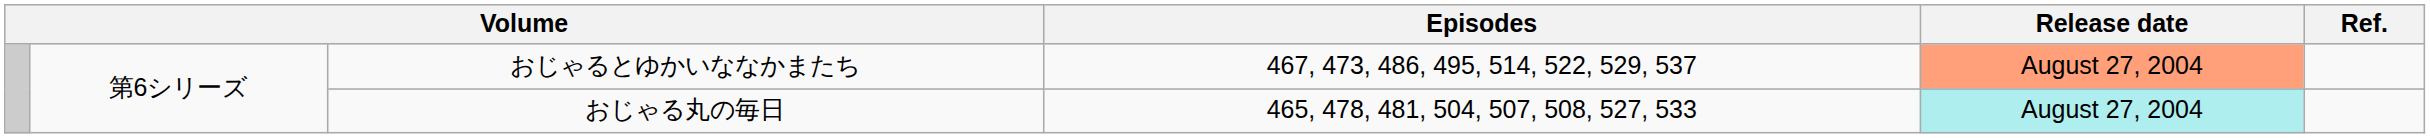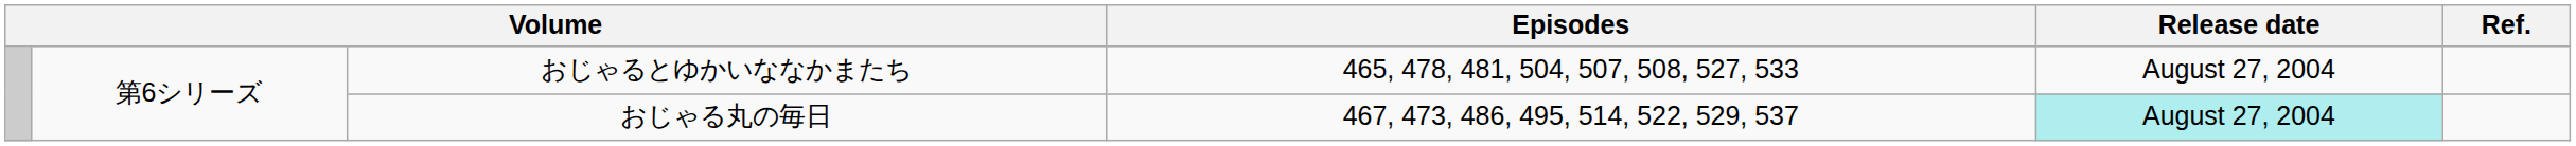 <table class="wikitable" style="text-align: center; width: 98%;">
 <tr>
 <th colspan="3">Volume</th>
 <th>Episodes</th>
 <th>Release date</th>
 <th width="5%">Ref.</th>
 </tr>
 <tr>
 <td rowspan="2" width="1%" style="background: #CCCCCC"></td>
 <td rowspan="2">第6シリーズ</td>
 <td>おじゃるとゆかいななかまたち</td>
-<td>467, 473, 486, 495, 514, 522, 529, 537</td>
-<td style="background: lightsalmon;">August 27, 2004</td>
+<td>465, 478, 481, 504, 507, 508, 527, 533</td>
+<td>August 27, 2004</td>
 <td></td>
 </tr>
 <tr>
 <td>おじゃる丸の毎日</td>
-<td>465, 478, 481, 504, 507, 508, 527, 533</td>
+<td>467, 473, 486, 495, 514, 522, 529, 537</td>
 <td style="background: paleturquoise;">August 27, 2004</td>
 <td></td>
 </tr>
 </table>
